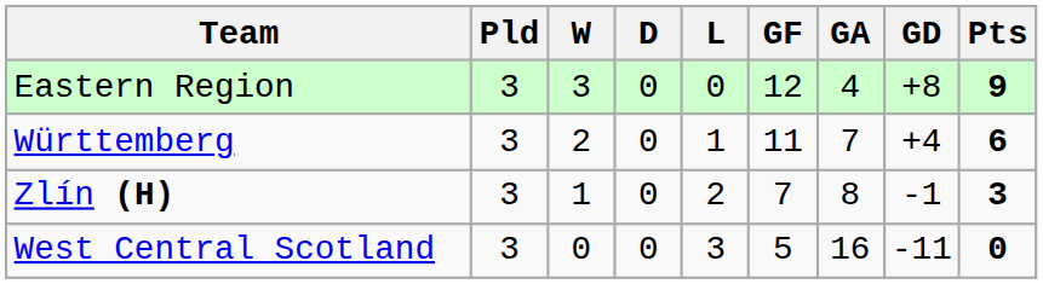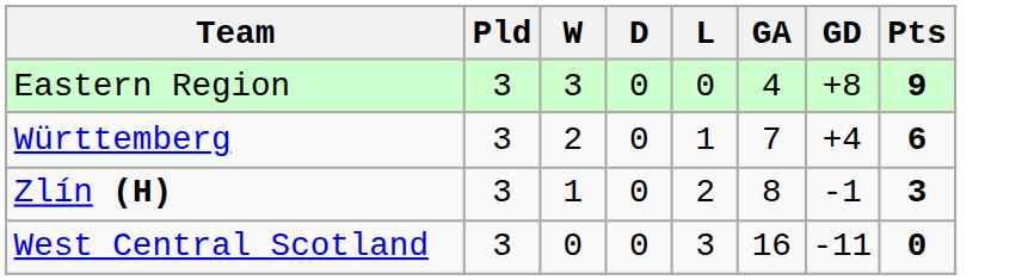 <table class="wikitable" style="text-align:center;">
 <tr>
 <th width=175>Team</th>
 <th width=20 abbr="Played">Pld</th>
 <th width=20 abbr="Won">W</th>
 <th width=20 abbr="Drawn">D</th>
 <th width=20 abbr="Lost">L</th>
-<th width=20 abbr="Goals for">GF</th>
 <th width=20 abbr="Goals against">GA</th>
 <th width=20 abbr="Goal difference">GD</th>
 <th width=20 abbr="Points">Pts</th>
 </tr>
 <tr bgcolor="#ccffcc">
 <td align=left> Eastern Region</td>
 <td>3</td>
 <td>3</td>
 <td>0</td>
 <td>0</td>
-<td>12</td>
 <td>4</td>
 <td>+8</td>
 <td><strong>9</strong></td>
 </tr>
 <tr>
 <td align=left> <a href='#'>Württemberg</a></td>
 <td>3</td>
 <td>2</td>
 <td>0</td>
 <td>1</td>
-<td>11</td>
 <td>7</td>
 <td>+4</td>
 <td><strong>6</strong></td>
 </tr>
 <tr>
 <td align=left> <a href='#'>Zlín</a> <strong>(H)</strong></td>
 <td>3</td>
 <td>1</td>
 <td>0</td>
 <td>2</td>
-<td>7</td>
 <td>8</td>
 <td>-1</td>
 <td><strong>3</strong></td>
 </tr>
 <tr>
 <td align=left> <a href='#'>West Central Scotland</a></td>
 <td>3</td>
 <td>0</td>
 <td>0</td>
 <td>3</td>
-<td>5</td>
 <td>16</td>
 <td>-11</td>
 <td><strong>0</strong></td>
 </tr>
 </table>
